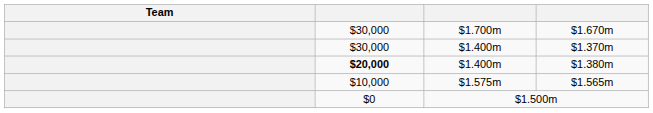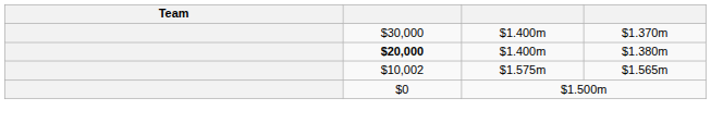 <table class="wikitable plainrowheaders" style="text-align:center; width:75%;" |>
 <tr>
 <th>Team</th>
 <th scope="col" style="width:05%;"></th>
 <th scope="col" style="width:05%;"></th>
 <th scope="col" style="width:05%;"></th>
-</tr>
-<tr>
-<th scope="col" style="width:16%;"></th>
-<td>$30,000</td>
-<td>$1.700m</td>
-<td>$1.670m</td>
 </tr>
 <tr>
 <th scope="col" style="width:16%;"></th>
 <td>$30,000</td>
 <td>$1.400m</td>
 <td>$1.370m</td>
 </tr>
 <tr>
 <th scope="col" style="width:15%;"></th>
 <td><strong>$20,000</strong></td>
 <td>$1.400m</td>
 <td>$1.380m</td>
 </tr>
 <tr>
 <th scope="col" style="width:16%;"></th>
-<td>$10,000</td>
+<td>$10,002</td>
 <td>$1.575m</td>
 <td>$1.565m</td>
 </tr>
 <tr>
 <th scope="col" style="width:15%;"></th>
 <td>$0</td>
 <td colspan="2">$1.500m</td>
 </tr>
 </table>
